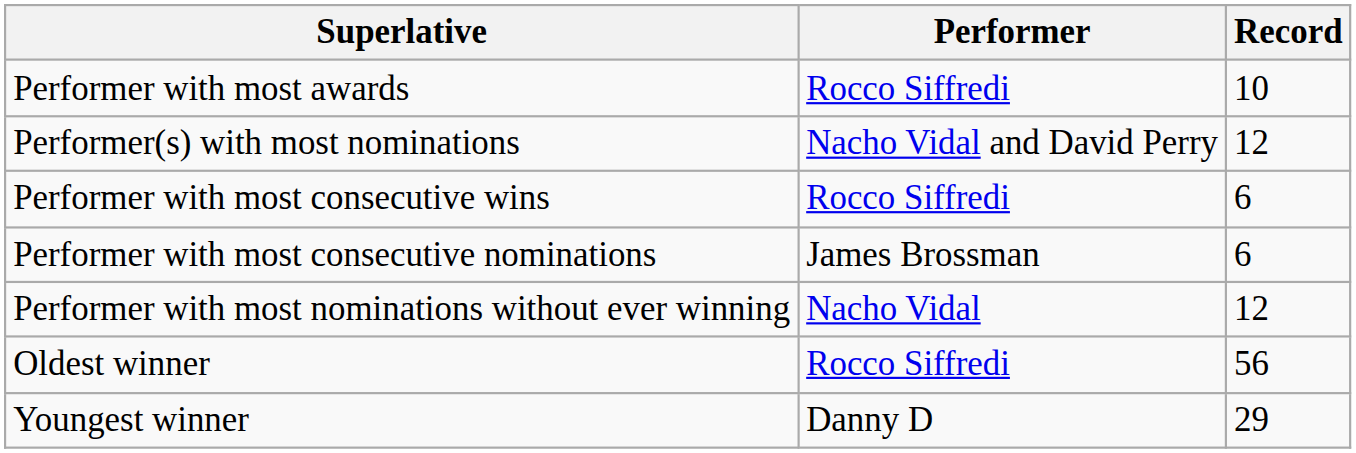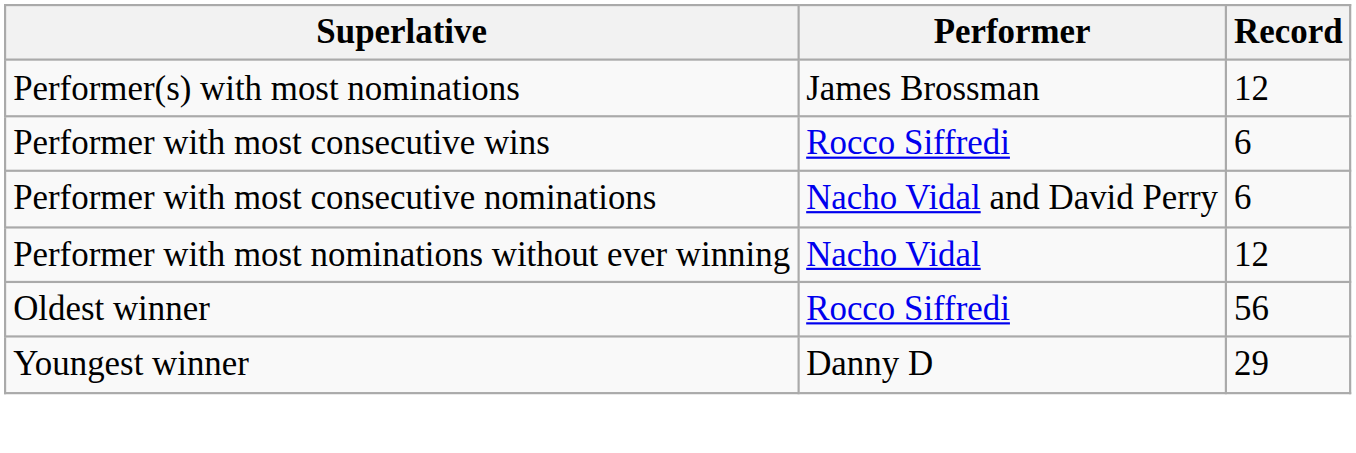 <table class="wikitable">
 <tr>
 <th>Superlative</th>
 <th>Performer</th>
 <th>Record</th>
 </tr>
 <tr>
-<td>Performer with most awards</td>
-<td> <a href='#'>Rocco Siffredi</a></td>
-<td>10</td>
-</tr>
-<tr>
 <td>Performer(s) with most nominations</td>
-<td> <a href='#'>Nacho Vidal</a> and  David Perry</td>
+<td> James Brossman<br></td>
 <td>12</td>
 </tr>
 <tr>
 <td>Performer with most consecutive wins</td>
 <td> <a href='#'>Rocco Siffredi</a><br></td>
 <td>6</td>
 </tr>
 <tr>
 <td>Performer with most consecutive nominations</td>
-<td> James Brossman<br></td>
+<td> <a href='#'>Nacho Vidal</a> and  David Perry</td>
 <td>6</td>
 </tr>
 <tr>
 <td>Performer with most nominations without ever winning</td>
 <td> <a href='#'>Nacho Vidal</a></td>
 <td>12</td>
 </tr>
 <tr>
 <td>Oldest winner</td>
 <td> <a href='#'>Rocco Siffredi</a></td>
 <td>56</td>
 </tr>
 <tr>
 <td>Youngest winner</td>
 <td> Danny D</td>
 <td>29</td>
 </tr>
 </table>
